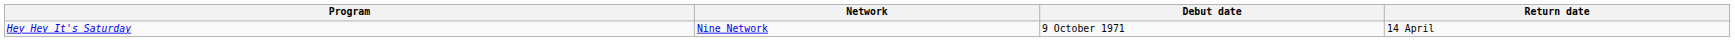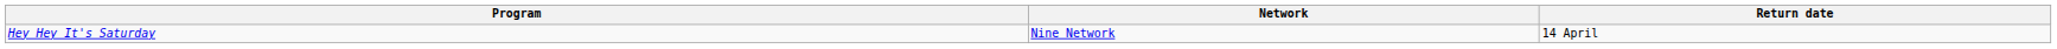 <table class="wikitable sortable" width="100%" style="font-size:87%;">
 <tr bgcolor="#efefef">
 <th width=40%>Program</th>
 <th width=20%>Network</th>
-<th width=20%>Debut date</th>
 <th width=20%>Return date</th>
 </tr>
 <tr>
 <td><em><a href='#'>Hey Hey It's Saturday</a></em></td>
 <td><a href='#'>Nine Network</a></td>
-<td>9 October 1971</td>
 <td>14 April</td>
 </tr>
 </table>
